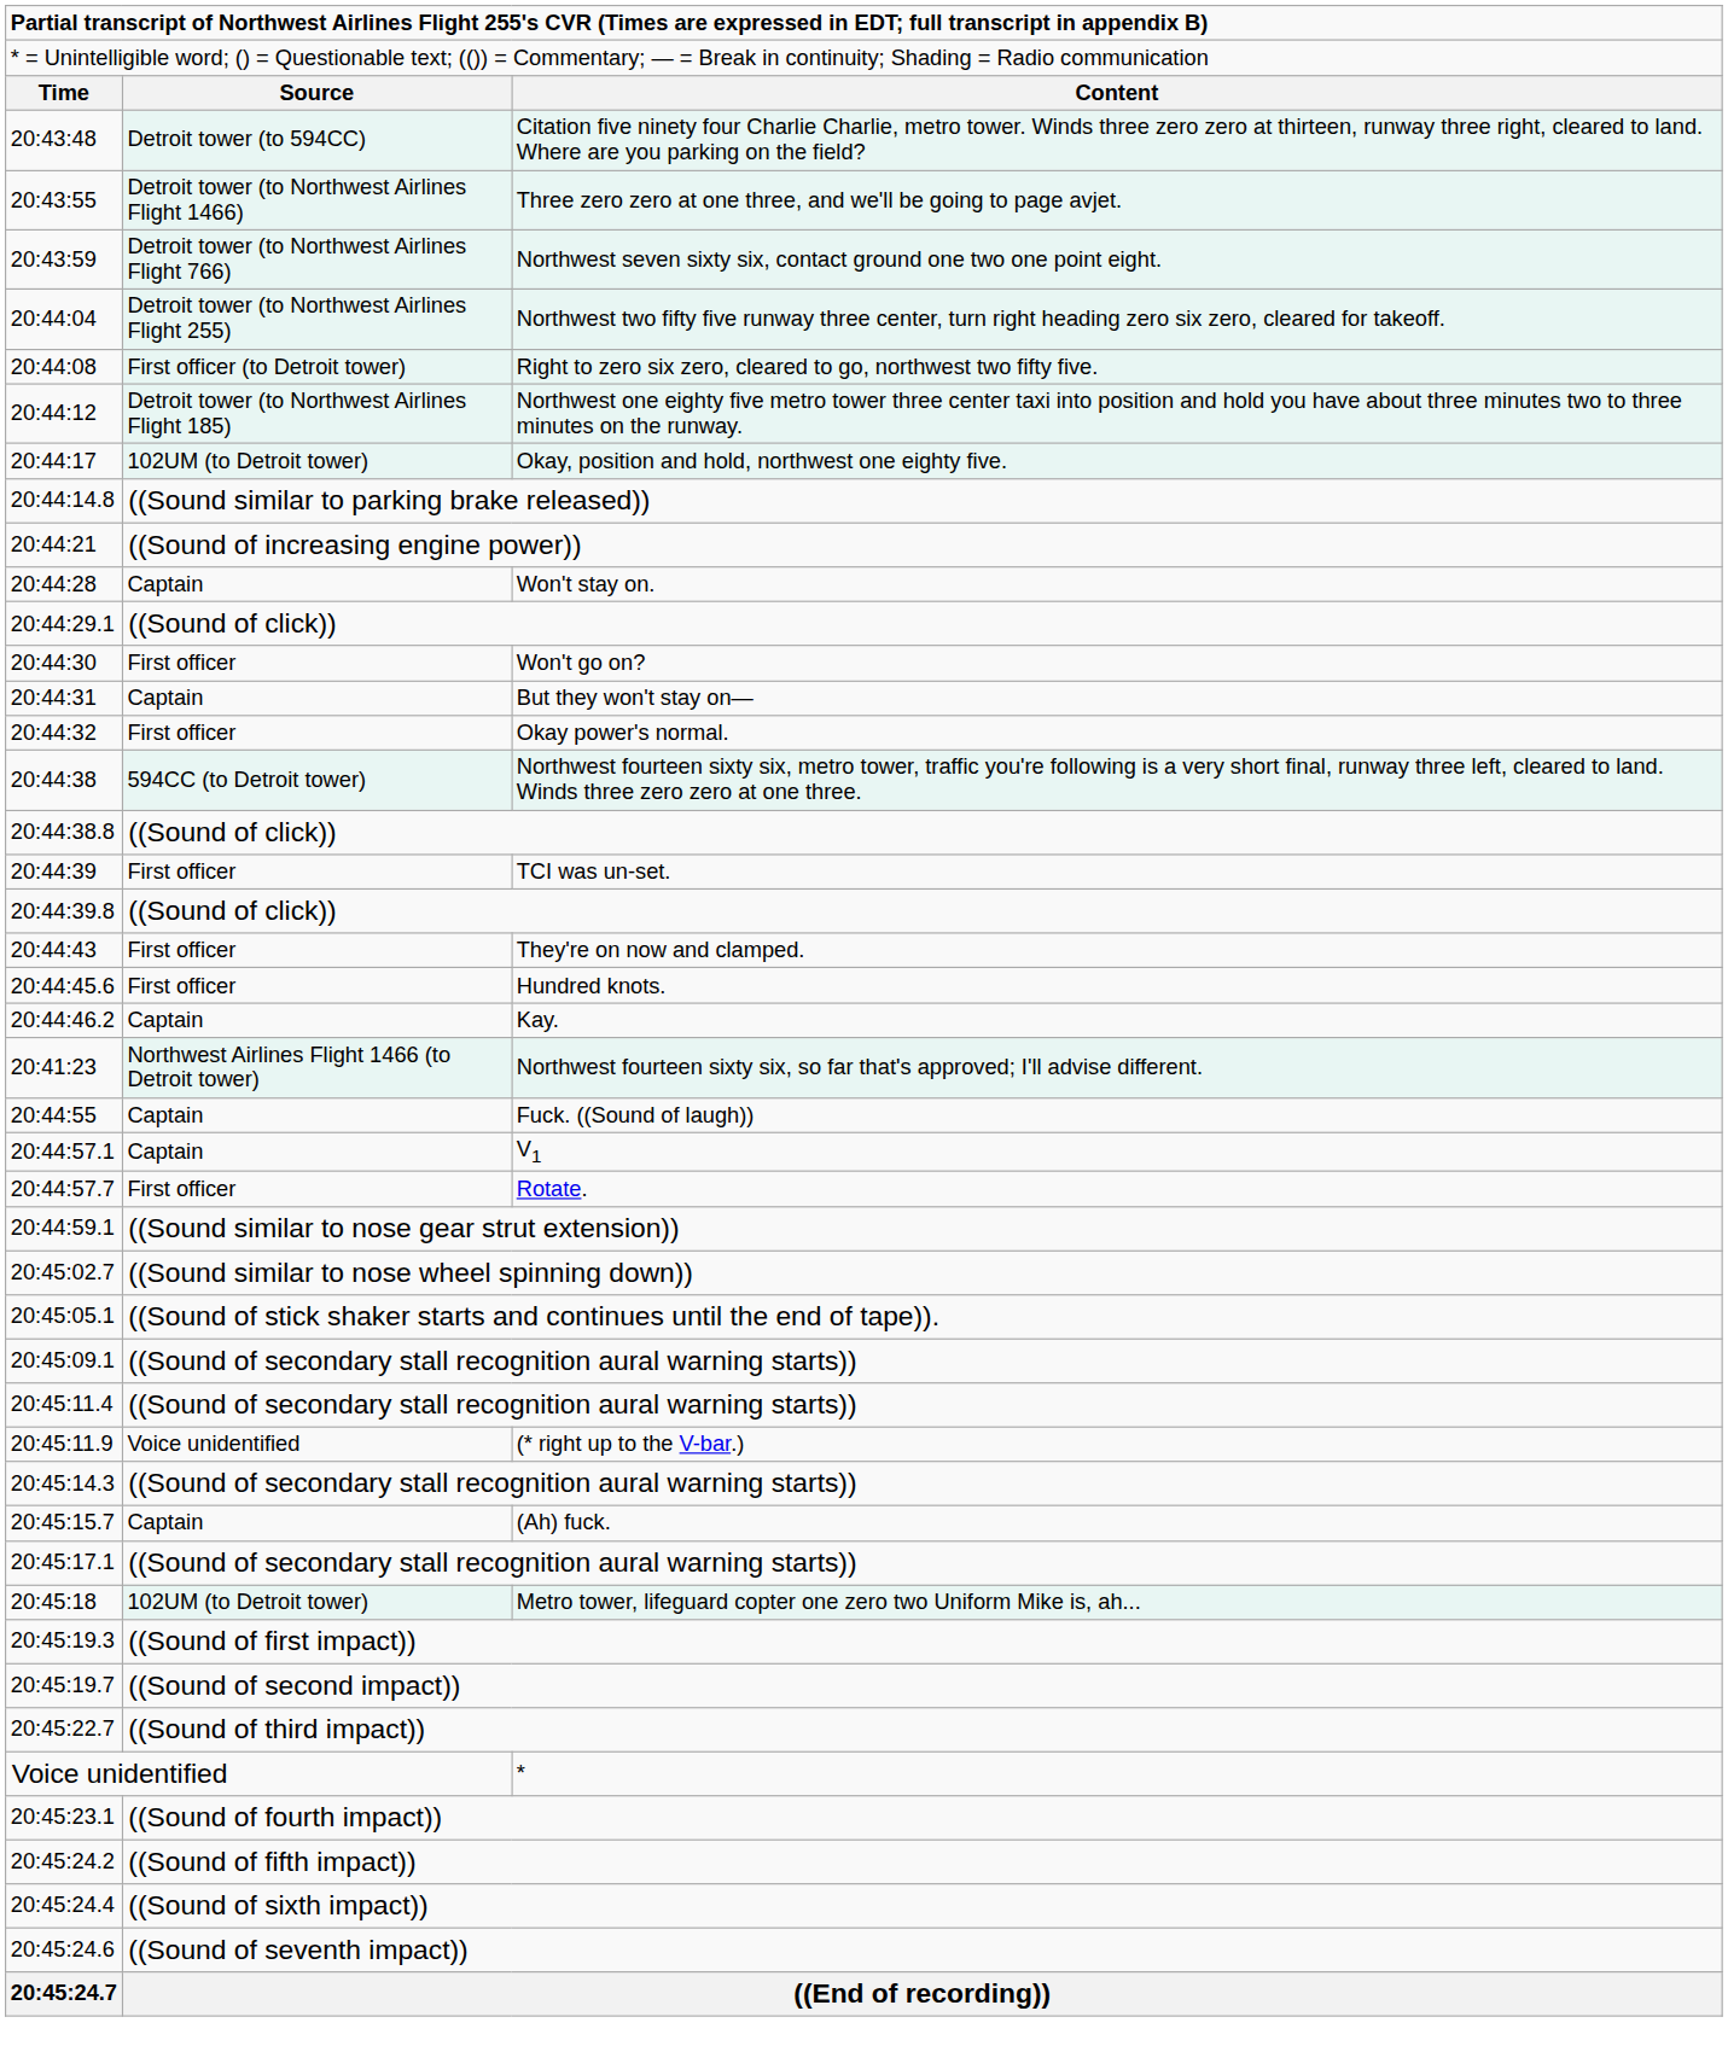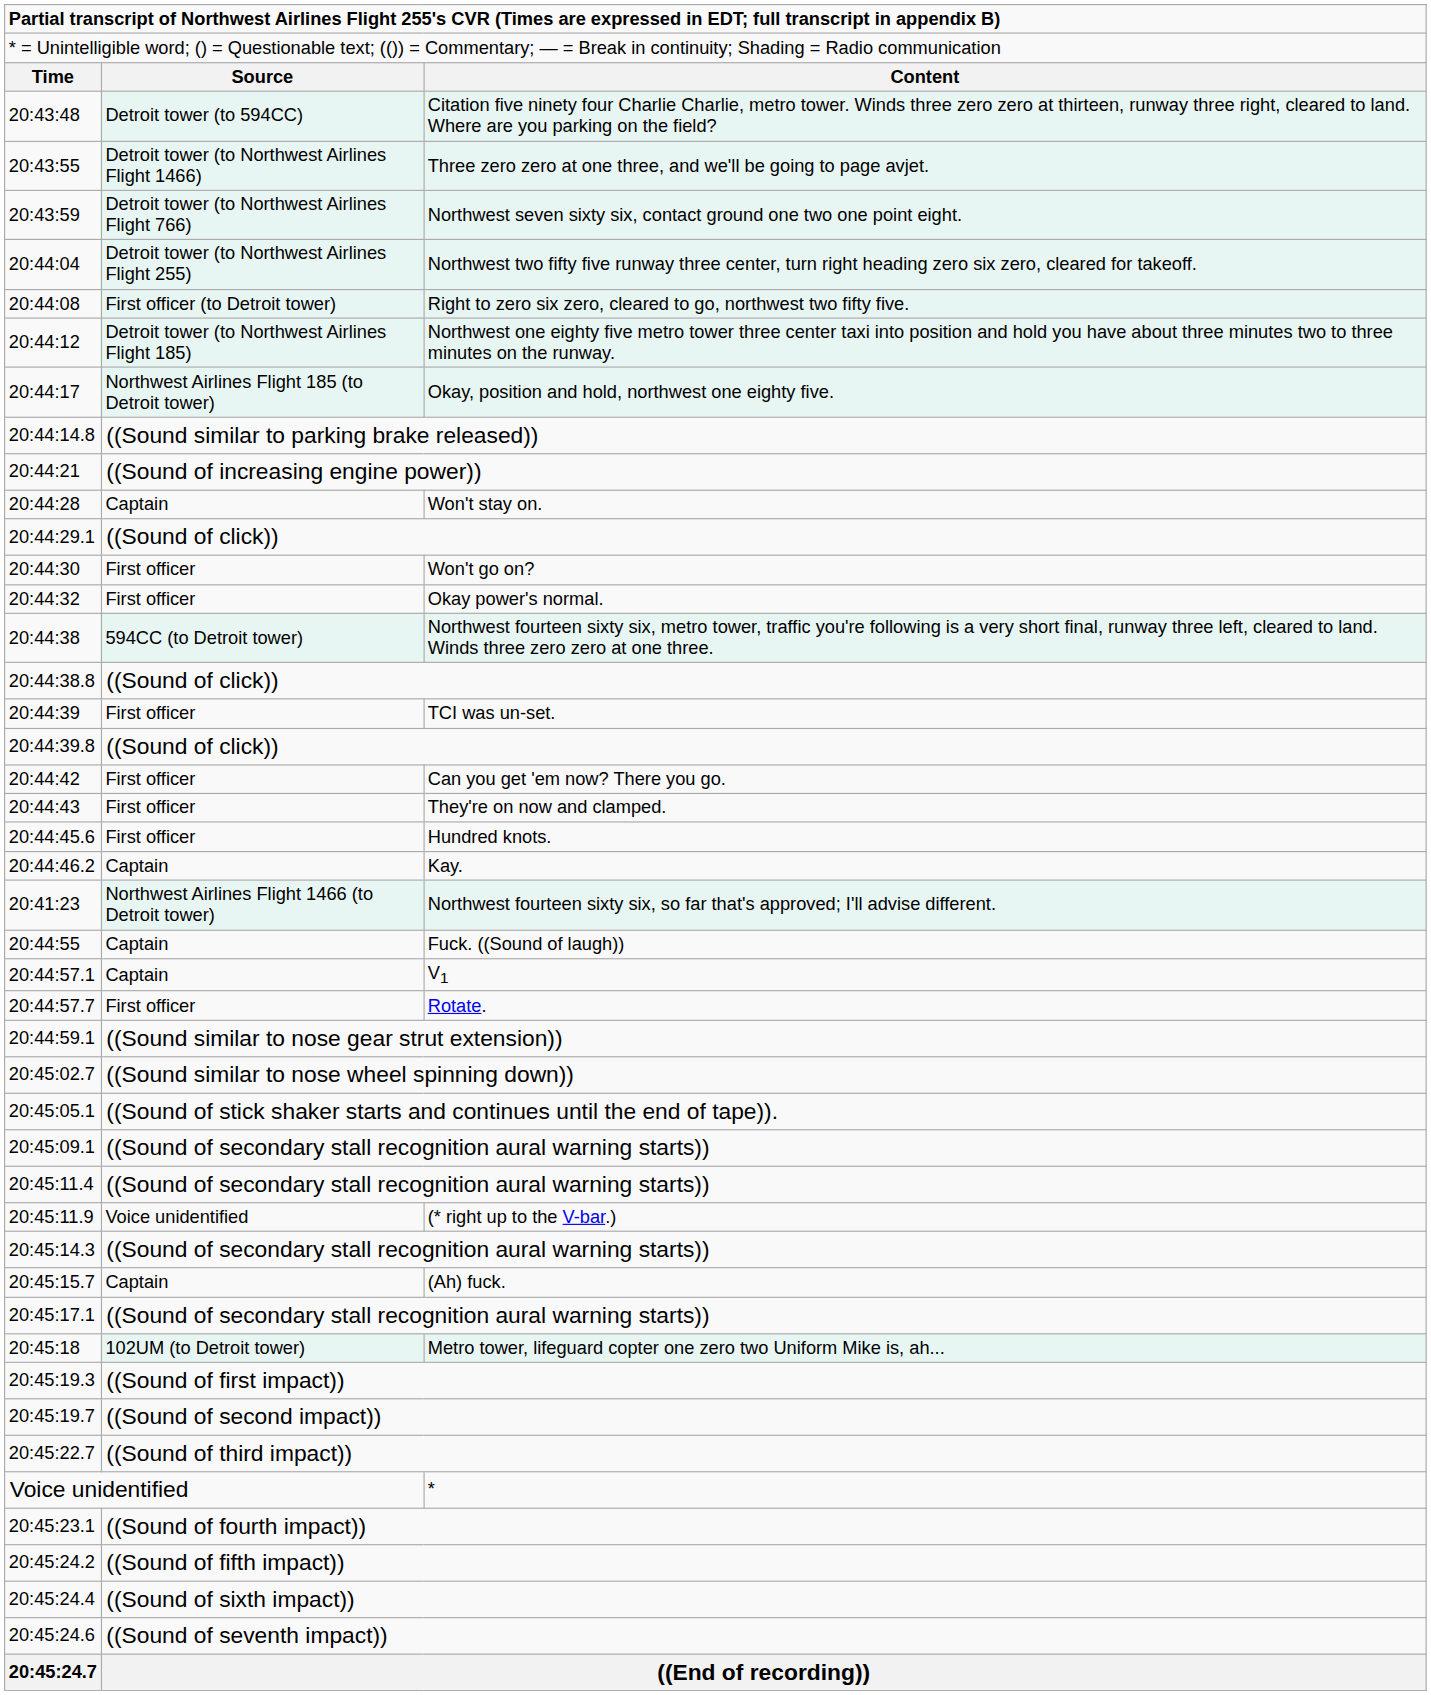 <table class="wikitable mw-collapsible">
 <tr>
 <td colspan="3"><strong>Partial transcript of Northwest Airlines Flight 255's CVR (Times are expressed in EDT; full transcript in appendix B)</strong></td>
 </tr>
 <tr>
 <td colspan="3">* = Unintelligible word; () = Questionable text; (()) = Commentary; — = Break in continuity; Shading = Radio communication</td>
 </tr>
 <tr>
 <th>Time</th>
 <th>Source</th>
 <th>Content</th>
 </tr>
 <tr>
 <td>20:43:48</td>
 <td style="background:#E8F6F3;">Detroit tower (to 594CC)</td>
 <td style="background:#E8F6F3;">Citation five ninety four Charlie Charlie, metro tower. Winds three zero zero at thirteen, runway three right, cleared to land. Where are you parking on the field?</td>
 </tr>
 <tr>
 <td>20:43:55</td>
 <td style="background:#E8F6F3;">Detroit tower (to Northwest Airlines Flight 1466)</td>
 <td style="background:#E8F6F3;">Three zero zero at one three, and we'll be going to page avjet.</td>
 </tr>
 <tr>
 <td>20:43:59</td>
 <td style="background:#E8F6F3;">Detroit tower (to Northwest Airlines Flight 766)</td>
 <td style="background:#E8F6F3;">Northwest seven sixty six, contact ground one two one point eight.</td>
 </tr>
 <tr>
 <td>20:44:04</td>
 <td style="background:#E8F6F3;">Detroit tower (to Northwest Airlines Flight 255)</td>
 <td style="background:#E8F6F3;">Northwest two fifty five runway three center, turn right heading zero six zero, cleared for takeoff.</td>
 </tr>
 <tr>
 <td>20:44:08</td>
 <td style="background:#E8F6F3;">First officer (to Detroit tower)</td>
 <td style="background:#E8F6F3;">Right to zero six zero, cleared to go, northwest two fifty five.</td>
 </tr>
 <tr>
 <td>20:44:12</td>
 <td style="background:#E8F6F3;">Detroit tower (to Northwest Airlines Flight 185)</td>
 <td style="background:#E8F6F3;">Northwest one eighty five metro tower three center taxi into position and hold you have about three minutes two to three minutes on the runway.</td>
 </tr>
 <tr>
 <td>20:44:17</td>
-<td style="background:#E8F6F3;">102UM (to Detroit tower)</td>
+<td style="background:#E8F6F3;">Northwest Airlines Flight 185 (to Detroit tower)</td>
 <td style="background:#E8F6F3;">Okay, position and hold, northwest one eighty five.</td>
 </tr>
 <tr>
 <td>20:44:14.8</td>
 <td colspan="2" style="font-size: 1.25em;">((Sound similar to parking brake released))</td>
 </tr>
 <tr>
 <td>20:44:21</td>
 <td colspan="2" style="font-size: 1.25em;">((Sound of increasing engine power))</td>
 </tr>
 <tr>
 <td>20:44:28</td>
 <td>Captain</td>
 <td>Won't stay on.</td>
 </tr>
 <tr>
 <td>20:44:29.1</td>
 <td colspan="2" style="font-size: 1.25em;">((Sound of click))</td>
 </tr>
 <tr>
 <td>20:44:30</td>
 <td>First officer</td>
 <td>Won't go on?</td>
 </tr>
 <tr>
-<td>20:44:31</td>
-<td>Captain</td>
-<td>But they won't stay on—</td>
-</tr>
-<tr>
 <td>20:44:32</td>
 <td>First officer</td>
 <td>Okay power's normal.</td>
 </tr>
 <tr>
 <td>20:44:38</td>
 <td style="background:#E8F6F3;">594CC (to Detroit tower)</td>
 <td style="background:#E8F6F3;">Northwest fourteen sixty six, metro tower, traffic you're following is a very short final, runway three left, cleared to land. Winds three zero zero at one three.</td>
 </tr>
 <tr>
 <td>20:44:38.8</td>
 <td colspan="2" style="font-size: 1.25em;">((Sound of click))</td>
 </tr>
 <tr>
 <td>20:44:39</td>
 <td>First officer</td>
 <td>TCI was un-set.</td>
 </tr>
 <tr>
 <td>20:44:39.8</td>
 <td colspan="2" style="font-size: 1.25em;">((Sound of click))</td>
+</tr>
+<tr>
+<td>20:44:42</td>
+<td>First officer</td>
+<td>Can you get 'em now? There you go.</td>
 </tr>
 <tr>
 <td>20:44:43</td>
 <td>First officer</td>
 <td>They're on now and clamped.</td>
 </tr>
 <tr>
 <td>20:44:45.6</td>
 <td>First officer</td>
 <td>Hundred knots.</td>
 </tr>
 <tr>
 <td>20:44:46.2</td>
 <td>Captain</td>
 <td>Kay.</td>
 </tr>
 <tr>
 <td>20:41:23</td>
 <td style="background:#E8F6F3;">Northwest Airlines Flight 1466 (to Detroit tower)</td>
 <td style="background:#E8F6F3;">Northwest fourteen sixty six, so far that's approved; I'll advise different.</td>
 </tr>
 <tr>
 <td>20:44:55</td>
 <td>Captain</td>
 <td>Fuck. ((Sound of laugh))</td>
 </tr>
 <tr>
 <td>20:44:57.1</td>
 <td>Captain</td>
 <td>V<sub>1</sub></td>
 </tr>
 <tr>
 <td>20:44:57.7</td>
 <td>First officer</td>
 <td><a href='#'>Rotate</a>.</td>
 </tr>
 <tr>
 <td>20:44:59.1</td>
 <td colspan="2" style="font-size: 1.25em;">((Sound similar to nose gear strut extension))</td>
 </tr>
 <tr>
 <td>20:45:02.7</td>
 <td colspan="2" style="font-size: 1.25em;">((Sound similar to nose wheel spinning down))</td>
 </tr>
 <tr>
 <td>20:45:05.1</td>
 <td colspan="2" style="font-size: 1.25em;">((Sound of stick shaker starts and continues until the end of tape)).</td>
 </tr>
 <tr>
 <td>20:45:09.1</td>
 <td colspan="2" style="font-size: 1.25em;">((Sound of secondary stall recognition aural warning starts))</td>
 </tr>
 <tr>
 <td>20:45:11.4</td>
 <td colspan="2" style="font-size: 1.25em;">((Sound of secondary stall recognition aural warning starts))</td>
 </tr>
 <tr>
 <td>20:45:11.9</td>
 <td>Voice unidentified</td>
 <td>(* right up to the <a href='#'>V-bar</a>.)</td>
 </tr>
 <tr>
 <td>20:45:14.3</td>
 <td colspan="2" style="font-size: 1.25em;">((Sound of secondary stall recognition aural warning starts))</td>
 </tr>
 <tr>
 <td>20:45:15.7</td>
 <td>Captain</td>
 <td>(Ah) fuck.</td>
 </tr>
 <tr>
 <td>20:45:17.1</td>
 <td colspan="2" style="font-size: 1.25em;">((Sound of secondary stall recognition aural warning starts))</td>
 </tr>
 <tr>
 <td>20:45:18</td>
 <td style="background:#E8F6F3;">102UM (to Detroit tower)</td>
 <td style="background:#E8F6F3;">Metro tower, lifeguard copter one zero two Uniform Mike is, ah...</td>
 </tr>
 <tr>
 <td>20:45:19.3</td>
 <td colspan="2" style="font-size: 1.25em;">((Sound of first impact))</td>
 </tr>
 <tr>
 <td>20:45:19.7</td>
 <td colspan="2" style="font-size: 1.25em;">((Sound of second impact))</td>
 </tr>
 <tr>
 <td>20:45:22.7</td>
 <td colspan="2" style="font-size: 1.25em;">((Sound of third impact))</td>
 </tr>
 <tr>
 <td colspan="2" style="font-size: 1.25em;">Voice unidentified</td>
 <td>*</td>
 </tr>
 <tr>
 <td>20:45:23.1</td>
 <td colspan="2" style="font-size: 1.25em;">((Sound of fourth impact))</td>
 </tr>
 <tr>
 <td>20:45:24.2</td>
 <td colspan="2" style="font-size: 1.25em;">((Sound of fifth impact))</td>
 </tr>
 <tr>
 <td>20:45:24.4</td>
 <td colspan="2" style="font-size: 1.25em;">((Sound of sixth impact))</td>
 </tr>
 <tr>
 <td>20:45:24.6</td>
 <td colspan="2" style="font-size: 1.25em;">((Sound of seventh impact))</td>
 </tr>
 <tr>
 <th>20:45:24.7</th>
 <th colspan="2" style="font-size: 1.25em;">((End of recording))</th>
 </tr>
 </table>
